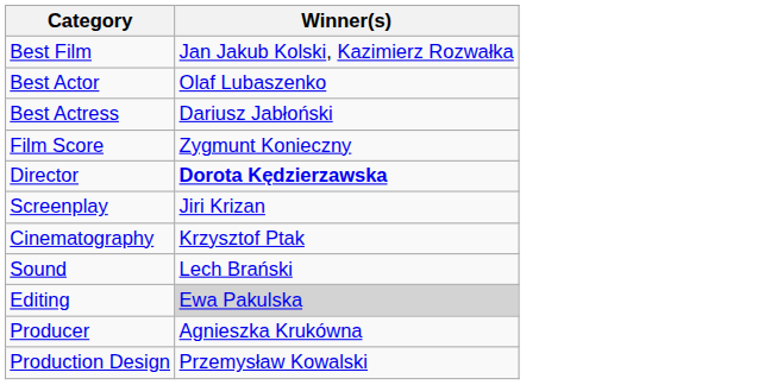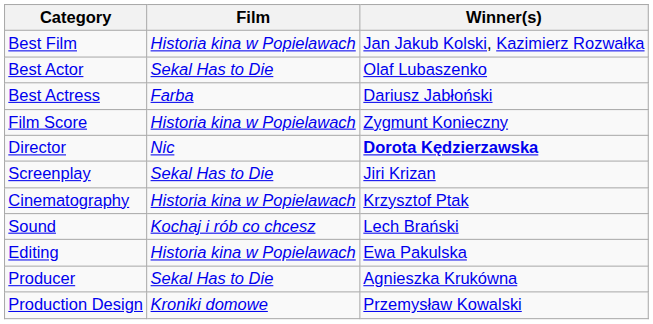 <table class="wikitable">
 <tr>
 <th>Category</th>
+<th>Film</th>
 <th>Winner(s)</th>
 </tr>
 <tr>
 <td><a href='#'>Best Film</a></td>
+<td><em><a href='#'>Historia kina w Popielawach</a></em></td>
 <td><a href='#'>Jan Jakub Kolski</a>, <a href='#'>Kazimierz Rozwałka</a></td>
 </tr>
 <tr>
 <td><a href='#'>Best Actor</a></td>
+<td><em><a href='#'>Sekal Has to Die</a></em></td>
 <td><a href='#'>Olaf Lubaszenko</a></td>
 </tr>
 <tr>
 <td><a href='#'>Best Actress</a></td>
+<td><em><a href='#'>Farba</a></em></td>
 <td><a href='#'>Dariusz Jabłoński</a></td>
 </tr>
 <tr>
 <td><a href='#'>Film Score</a></td>
+<td><em><a href='#'>Historia kina w Popielawach</a></em></td>
 <td><a href='#'>Zygmunt Konieczny</a></td>
 </tr>
 <tr>
 <td><a href='#'>Director</a></td>
+<td><em><a href='#'>Nic</a></em></td>
 <td><strong><a href='#'>Dorota Kędzierzawska</a></strong></td>
 </tr>
 <tr>
 <td><a href='#'>Screenplay</a></td>
+<td><em><a href='#'>Sekal Has to Die</a></em></td>
 <td><a href='#'>Jiri Krizan</a></td>
 </tr>
 <tr>
 <td><a href='#'>Cinematography</a></td>
+<td><em><a href='#'>Historia kina w Popielawach</a></em></td>
 <td><a href='#'>Krzysztof Ptak</a></td>
 </tr>
 <tr>
 <td><a href='#'>Sound</a></td>
+<td><em><a href='#'>Kochaj i rób co chcesz</a></em></td>
 <td><a href='#'>Lech Brański</a></td>
 </tr>
 <tr>
 <td><a href='#'>Editing</a></td>
-<td style="background: lightgrey;"><a href='#'>Ewa Pakulska</a></td>
+<td><em><a href='#'>Historia kina w Popielawach</a></em></td>
+<td><a href='#'>Ewa Pakulska</a></td>
 </tr>
 <tr>
 <td><a href='#'>Producer</a></td>
+<td><em><a href='#'>Sekal Has to Die</a></em></td>
 <td><a href='#'>Agnieszka Krukówna</a></td>
 </tr>
 <tr>
 <td><a href='#'>Production Design</a></td>
+<td><em><a href='#'>Kroniki domowe</a></em></td>
 <td><a href='#'>Przemysław Kowalski</a></td>
 </tr>
 </table>
